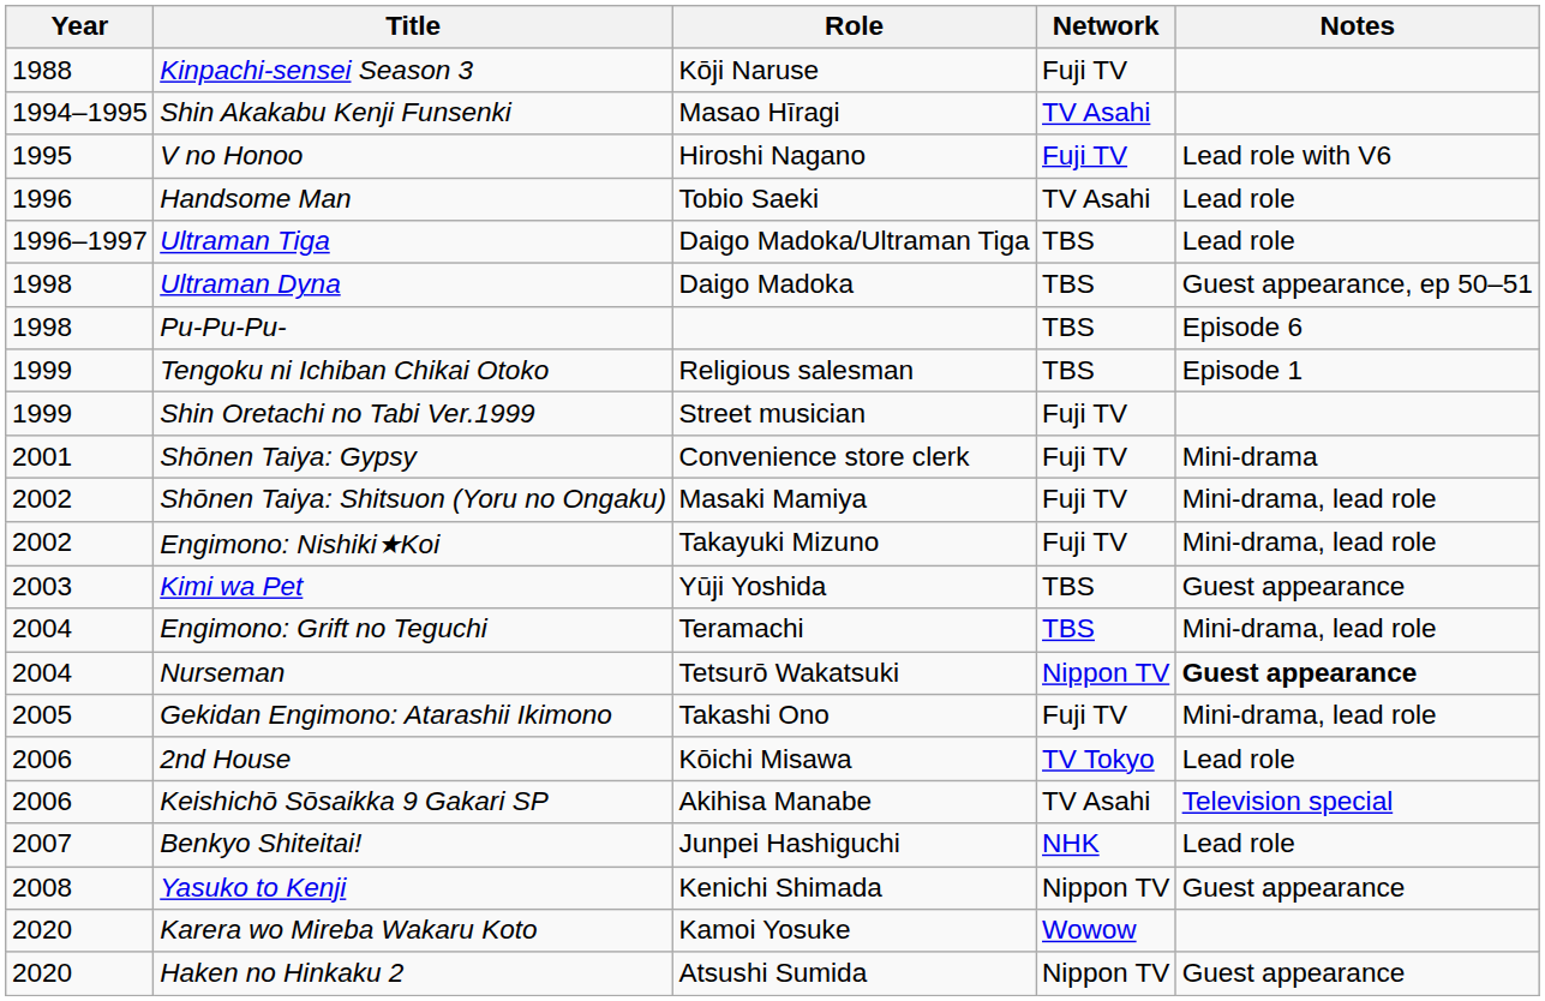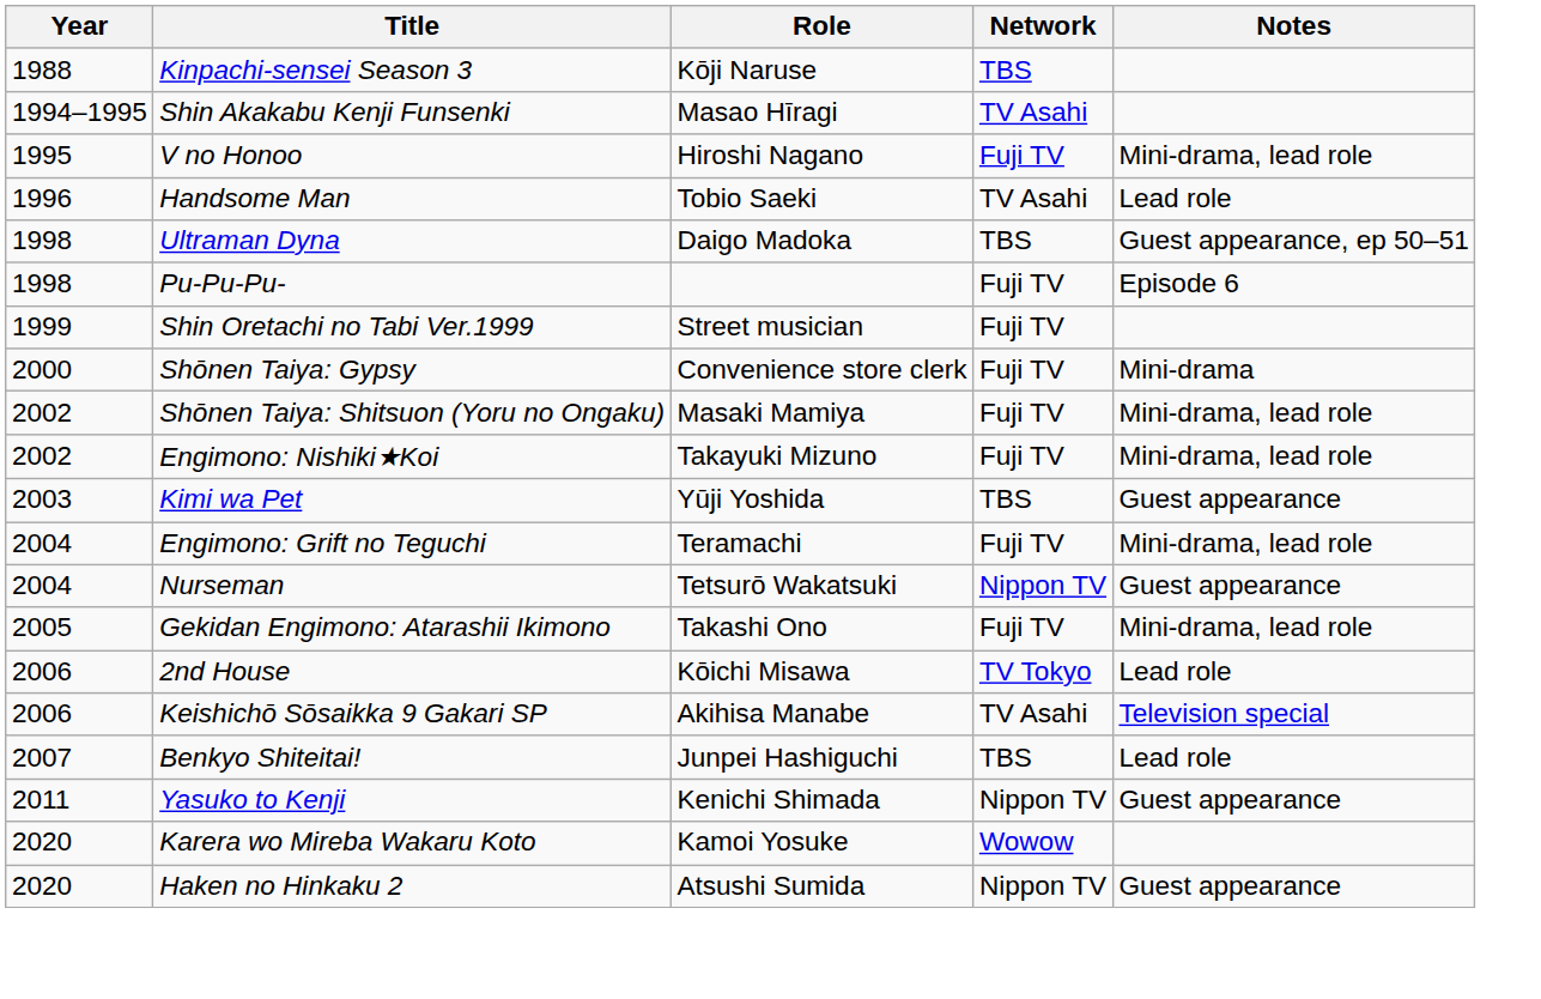 <table class="wikitable plainrowheaders sortable">
 <tr>
 <th scope="col">Year</th>
 <th scope="col">Title</th>
 <th scope="col">Role</th>
 <th scope="col">Network</th>
 <th class="unsortable">Notes</th>
 </tr>
 <tr>
 <td>1988</td>
 <td><em><a href='#'>Kinpachi-sensei</a> Season 3</em></td>
 <td>Kōji Naruse</td>
-<td>Fuji TV</td>
+<td><a href='#'>TBS</a></td>
 <td></td>
 </tr>
 <tr>
 <td>1994–1995</td>
 <td><em>Shin Akakabu Kenji Funsenki</em></td>
 <td>Masao Hīragi</td>
 <td><a href='#'>TV Asahi</a></td>
 <td></td>
 </tr>
 <tr>
 <td>1995</td>
 <td><em>V no Honoo</em></td>
 <td>Hiroshi Nagano</td>
 <td><a href='#'>Fuji TV</a></td>
-<td>Lead role with V6</td>
+<td>Mini-drama, lead role</td>
 </tr>
 <tr>
 <td>1996</td>
 <td><em>Handsome Man</em></td>
 <td>Tobio Saeki</td>
 <td>TV Asahi</td>
-<td>Lead role</td>
-</tr>
-<tr>
-<td>1996–1997</td>
-<td><em><a href='#'>Ultraman Tiga</a></em></td>
-<td>Daigo Madoka/Ultraman Tiga</td>
-<td>TBS</td>
 <td>Lead role</td>
 </tr>
 <tr>
 <td>1998</td>
 <td><em><a href='#'>Ultraman Dyna</a></em></td>
 <td>Daigo Madoka</td>
 <td>TBS</td>
 <td>Guest appearance, ep 50–51</td>
 </tr>
 <tr>
 <td>1998</td>
 <td><em>Pu-Pu-Pu-</em></td>
 <td></td>
-<td>TBS</td>
+<td>Fuji TV</td>
 <td>Episode 6</td>
-</tr>
-<tr>
-<td>1999</td>
-<td><em>Tengoku ni Ichiban Chikai Otoko</em></td>
-<td>Religious salesman</td>
-<td>TBS</td>
-<td>Episode 1</td>
 </tr>
 <tr>
 <td>1999</td>
 <td><em>Shin Oretachi no Tabi Ver.1999</em></td>
 <td>Street musician</td>
 <td>Fuji TV</td>
 <td></td>
 </tr>
 <tr>
-<td>2001</td>
+<td>2000</td>
 <td><em>Shōnen Taiya: Gypsy</em></td>
 <td>Convenience store clerk</td>
 <td>Fuji TV</td>
 <td>Mini-drama</td>
 </tr>
 <tr>
 <td>2002</td>
 <td><em>Shōnen Taiya: Shitsuon (Yoru no Ongaku)</em></td>
 <td>Masaki Mamiya</td>
 <td>Fuji TV</td>
 <td>Mini-drama, lead role</td>
 </tr>
 <tr>
 <td>2002</td>
 <td><em>Engimono: Nishiki★Koi</em></td>
 <td>Takayuki Mizuno</td>
 <td>Fuji TV</td>
 <td>Mini-drama, lead role</td>
 </tr>
 <tr>
 <td>2003</td>
 <td><em><a href='#'>Kimi wa Pet</a></em></td>
 <td>Yūji Yoshida</td>
 <td>TBS</td>
 <td>Guest appearance</td>
 </tr>
 <tr>
 <td>2004</td>
 <td><em>Engimono: Grift no Teguchi</em></td>
 <td>Teramachi</td>
-<td><a href='#'>TBS</a></td>
+<td>Fuji TV</td>
 <td>Mini-drama, lead role</td>
 </tr>
 <tr>
 <td>2004</td>
 <td><em>Nurseman</em></td>
 <td>Tetsurō Wakatsuki</td>
 <td><a href='#'>Nippon TV</a></td>
-<td><strong>Guest appearance</strong></td>
+<td>Guest appearance</td>
 </tr>
 <tr>
 <td>2005</td>
 <td><em>Gekidan Engimono: Atarashii Ikimono</em></td>
 <td>Takashi Ono</td>
 <td>Fuji TV</td>
 <td>Mini-drama, lead role</td>
 </tr>
 <tr>
 <td>2006</td>
 <td><em>2nd House</em></td>
 <td>Kōichi Misawa</td>
 <td><a href='#'>TV Tokyo</a></td>
 <td>Lead role</td>
 </tr>
 <tr>
 <td>2006</td>
 <td><em>Keishichō Sōsaikka 9 Gakari SP</em></td>
 <td>Akihisa Manabe</td>
 <td>TV Asahi</td>
 <td><a href='#'>Television special</a></td>
 </tr>
 <tr>
 <td>2007</td>
 <td><em>Benkyo Shiteitai!</em></td>
 <td>Junpei Hashiguchi</td>
-<td><a href='#'>NHK</a></td>
+<td>TBS</td>
 <td>Lead role</td>
 </tr>
 <tr>
-<td>2008</td>
+<td>2011</td>
 <td><em><a href='#'>Yasuko to Kenji</a></em></td>
 <td>Kenichi Shimada</td>
 <td>Nippon TV</td>
 <td>Guest appearance</td>
 </tr>
 <tr>
 <td>2020</td>
 <td><em>Karera wo Mireba Wakaru Koto</em></td>
 <td>Kamoi Yosuke</td>
 <td><a href='#'>Wowow</a></td>
 <td></td>
 </tr>
 <tr>
 <td>2020</td>
 <td><em>Haken no Hinkaku 2</em></td>
 <td>Atsushi Sumida</td>
 <td>Nippon TV</td>
 <td>Guest appearance</td>
 </tr>
 </table>
